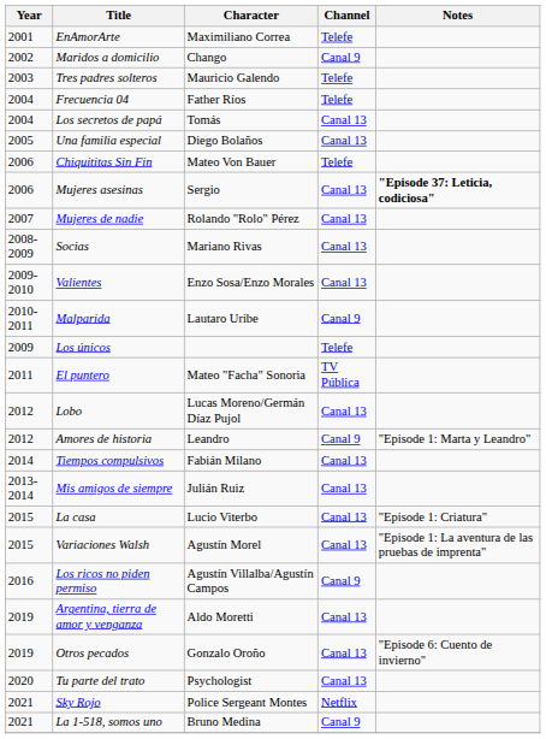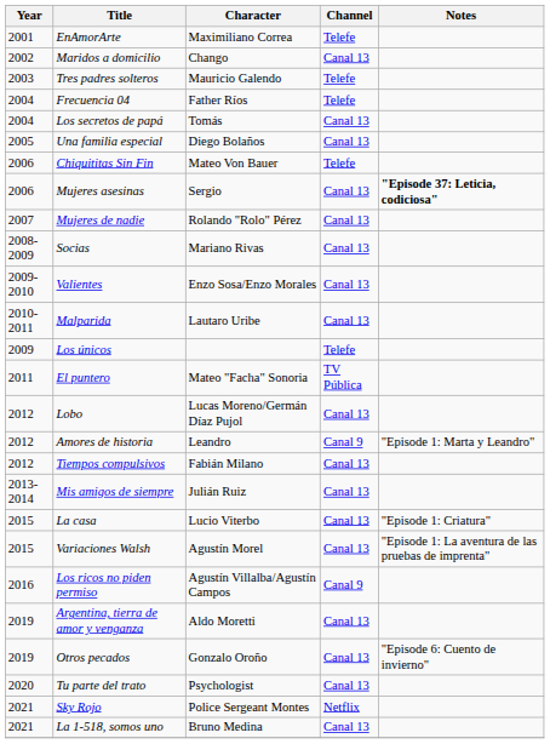 <table class="wikitable" style="font-size: 90%;">
 <tr>
 <th>Year</th>
 <th>Title</th>
 <th>Character</th>
 <th>Channel</th>
 <th>Notes</th>
 </tr>
 <tr>
 <td>2001</td>
 <td><em>EnAmorArte</em></td>
 <td>Maximiliano Correa</td>
 <td><a href='#'>Telefe</a></td>
 <td></td>
 </tr>
 <tr>
 <td>2002</td>
 <td><em>Maridos a domicilio</em></td>
 <td>Chango</td>
-<td><a href='#'>Canal 9</a></td>
+<td><a href='#'>Canal 13</a></td>
 <td></td>
 </tr>
 <tr>
 <td>2003</td>
 <td><em>Tres padres solteros</em></td>
 <td>Mauricio Galendo</td>
 <td><a href='#'>Telefe</a></td>
 <td></td>
 </tr>
 <tr>
 <td>2004</td>
 <td><em>Frecuencia 04</em></td>
 <td>Father Ríos</td>
 <td><a href='#'>Telefe</a></td>
 <td></td>
 </tr>
 <tr>
 <td>2004</td>
 <td><em>Los secretos de papá</em></td>
 <td>Tomás</td>
 <td><a href='#'>Canal 13</a></td>
 <td></td>
 </tr>
 <tr>
 <td>2005</td>
 <td><em>Una familia especial</em></td>
 <td>Diego Bolaños</td>
 <td><a href='#'>Canal 13</a></td>
 <td></td>
 </tr>
 <tr>
 <td>2006</td>
 <td><em><a href='#'>Chiquititas Sin Fin</a></em></td>
 <td>Mateo Von Bauer</td>
 <td><a href='#'>Telefe</a></td>
 <td></td>
 </tr>
 <tr>
 <td>2006</td>
 <td><em>Mujeres asesinas</em></td>
 <td>Sergio</td>
 <td><a href='#'>Canal 13</a></td>
 <td><strong>"Episode 37: Leticia, codiciosa"</strong></td>
 </tr>
 <tr>
 <td>2007</td>
 <td><em><a href='#'>Mujeres de nadie</a></em></td>
 <td>Rolando "Rolo" Pérez</td>
 <td><a href='#'>Canal 13</a></td>
 <td></td>
 </tr>
 <tr>
 <td>2008-2009</td>
 <td><em>Socias</em></td>
 <td>Mariano Rivas</td>
 <td><a href='#'>Canal 13</a></td>
 <td></td>
 </tr>
 <tr>
 <td>2009-2010</td>
 <td><em><a href='#'>Valientes</a></em></td>
 <td>Enzo Sosa/Enzo Morales</td>
 <td><a href='#'>Canal 13</a></td>
 <td></td>
 </tr>
 <tr>
 <td>2010-2011</td>
 <td><em><a href='#'>Malparida</a></em></td>
 <td>Lautaro Uribe</td>
-<td><a href='#'>Canal 9</a></td>
+<td><a href='#'>Canal 13</a></td>
 <td></td>
 </tr>
 <tr>
 <td>2009</td>
 <td><em><a href='#'>Los únicos</a></em></td>
 <td></td>
 <td><a href='#'>Telefe</a></td>
 <td></td>
 </tr>
 <tr>
 <td>2011</td>
 <td><em><a href='#'>El puntero</a></em></td>
 <td>Mateo "Facha" Sonoria</td>
 <td><a href='#'>TV Pública</a></td>
 <td></td>
 </tr>
 <tr>
 <td>2012</td>
 <td><em>Lobo</em></td>
 <td>Lucas Moreno/Germán Díaz Pujol</td>
 <td><a href='#'>Canal 13</a></td>
 <td></td>
 </tr>
 <tr>
 <td>2012</td>
 <td><em>Amores de historia</em></td>
 <td>Leandro</td>
 <td><a href='#'>Canal 9</a></td>
 <td>"Episode 1: Marta y Leandro"</td>
 </tr>
 <tr>
-<td>2014</td>
+<td>2012</td>
 <td><em><a href='#'>Tiempos compulsivos</a></em></td>
 <td>Fabián Milano</td>
 <td><a href='#'>Canal 13</a></td>
 <td></td>
 </tr>
 <tr>
 <td>2013-2014</td>
 <td><em><a href='#'>Mis amigos de siempre</a></em></td>
 <td>Julián Ruiz</td>
 <td><a href='#'>Canal 13</a></td>
 <td></td>
 </tr>
 <tr>
 <td>2015</td>
 <td><em>La casa</em></td>
 <td>Lucio Viterbo</td>
 <td><a href='#'>Canal 13</a></td>
 <td>"Episode 1: Criatura"</td>
 </tr>
 <tr>
 <td>2015</td>
 <td><em>Variaciones Walsh</em></td>
 <td>Agustín Morel</td>
 <td><a href='#'>Canal 13</a></td>
 <td>"Episode 1: La aventura de las pruebas de imprenta"</td>
 </tr>
 <tr>
 <td>2016</td>
 <td><em><a href='#'>Los ricos no piden permiso</a></em></td>
 <td>Agustín Villalba/Agustín Campos</td>
 <td><a href='#'>Canal 9</a></td>
 <td></td>
 </tr>
 <tr>
 <td>2019</td>
 <td><em><a href='#'>Argentina, tierra de amor y venganza</a></em></td>
 <td>Aldo Moretti</td>
 <td><a href='#'>Canal 13</a></td>
 <td></td>
 </tr>
 <tr>
 <td>2019</td>
 <td><em>Otros pecados</em></td>
 <td>Gonzalo Oroño</td>
 <td><a href='#'>Canal 13</a></td>
 <td>"Episode 6: Cuento de invierno"</td>
 </tr>
 <tr>
 <td>2020</td>
 <td><em>Tu parte del trato</em></td>
 <td>Psychologist</td>
 <td><a href='#'>Canal 13</a></td>
 <td></td>
 </tr>
 <tr>
 <td>2021</td>
 <td><em><a href='#'>Sky Rojo</a></em></td>
 <td>Police Sergeant Montes</td>
 <td><a href='#'>Netflix</a></td>
 <td></td>
 </tr>
 <tr>
 <td>2021</td>
 <td><em>La 1-518, somos uno</em></td>
 <td>Bruno Medina</td>
-<td><a href='#'>Canal 9</a></td>
+<td><a href='#'>Canal 13</a></td>
 <td></td>
 </tr>
 <tr>
 </tr>
 </table>
